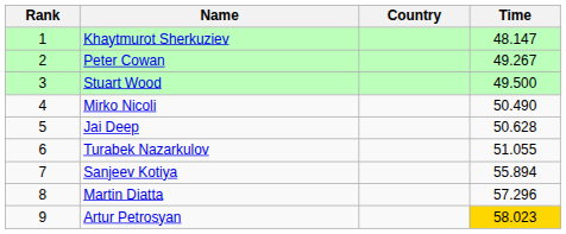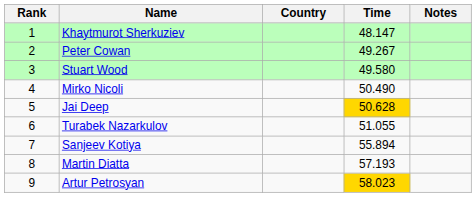 <table class="wikitable" style="text-align:center;width: 50%">
 <tr>
 <th>Rank</th>
 <th>Name</th>
 <th>Country</th>
 <th>Time</th>
+<th>Notes</th>
 </tr>
 <tr bgcolor=bbffbb>
 <td>1</td>
 <td align="left"><a href='#'>Khaytmurot Sherkuziev</a></td>
 <td align="left"></td>
 <td>48.147</td>
+<td></td>
 </tr>
 <tr bgcolor=bbffbb>
 <td>2</td>
 <td align="left"><a href='#'>Peter Cowan</a></td>
 <td align="left"></td>
 <td>49.267</td>
+<td></td>
 </tr>
 <tr bgcolor=bbffbb>
 <td>3</td>
 <td align="left"><a href='#'>Stuart Wood</a></td>
 <td align="left"></td>
-<td>49.500</td>
+<td>49.580</td>
+<td></td>
 </tr>
 <tr>
 <td>4</td>
 <td align="left"><a href='#'>Mirko Nicoli</a></td>
 <td align="left"></td>
 <td>50.490</td>
+<td></td>
 </tr>
 <tr>
 <td>5</td>
 <td align="left"><a href='#'>Jai Deep</a></td>
 <td align="left"></td>
-<td>50.628</td>
+<td style="background: gold;">50.628</td>
+<td></td>
 </tr>
 <tr>
 <td>6</td>
 <td align="left"><a href='#'>Turabek Nazarkulov</a></td>
 <td align="left"></td>
 <td>51.055</td>
+<td></td>
 </tr>
 <tr>
 <td>7</td>
 <td align="left"><a href='#'>Sanjeev Kotiya</a></td>
 <td align="left"></td>
 <td>55.894</td>
+<td></td>
 </tr>
 <tr>
 <td>8</td>
 <td align="left"><a href='#'>Martin Diatta</a></td>
 <td align="left"></td>
-<td>57.296</td>
+<td>57.193</td>
+<td></td>
 </tr>
 <tr>
 <td>9</td>
 <td align="left"><a href='#'>Artur Petrosyan</a></td>
 <td align="left"></td>
 <td style="background: gold;">58.023</td>
+<td></td>
 </tr>
 </table>
